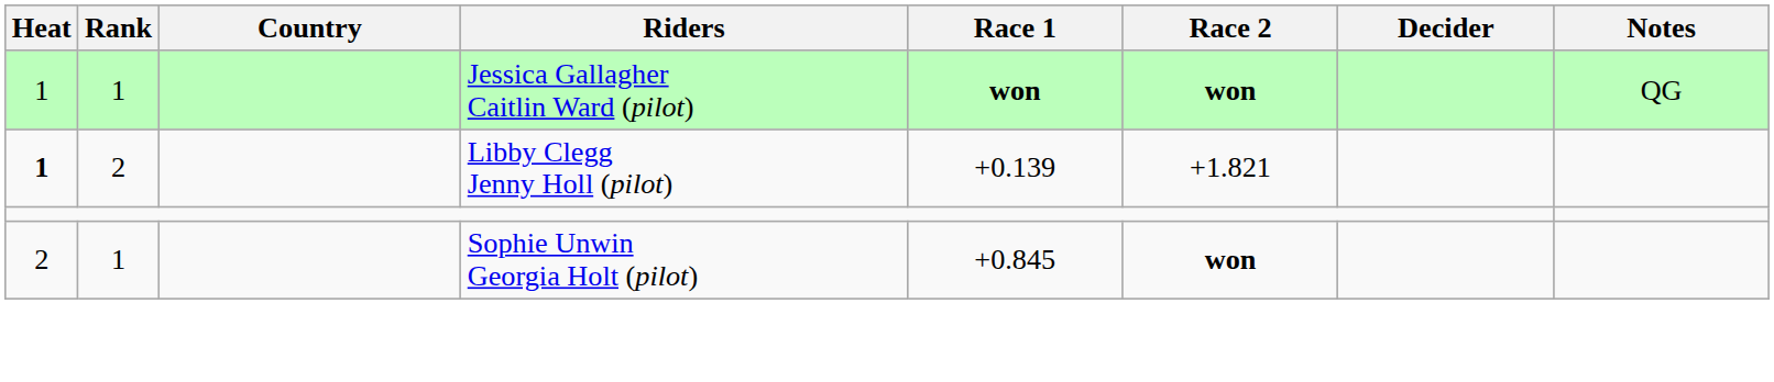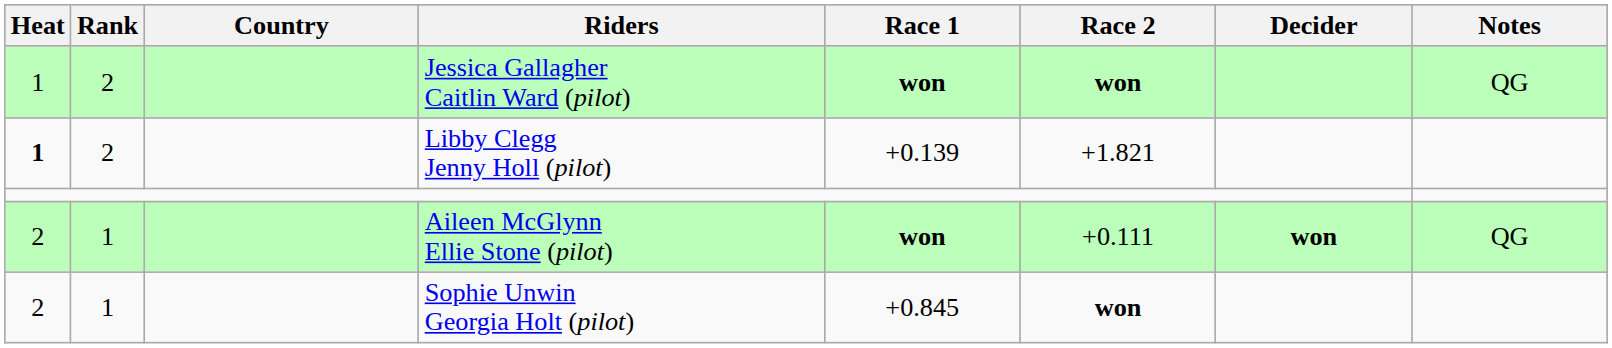 <table class="wikitable sortable" style="text-align:center;">
 <tr>
 <th>Heat</th>
 <th>Rank</th>
 <th style="width:10em;">Country</th>
 <th style="width:15em;">Riders</th>
 <th style="width:7em;">Race 1</th>
 <th style="width:7em;">Race 2</th>
 <th style="width:7em;">Decider</th>
 <th style="width:7em;">Notes</th>
 </tr>
 <tr bgcolor=bbffbb>
 <td>1</td>
-<td>1</td>
+<td>2</td>
 <td align=left></td>
 <td align="left"><a href='#'>Jessica Gallagher</a><br><a href='#'>Caitlin Ward</a> (<em>pilot</em>)</td>
 <td><strong>won</strong></td>
 <td><strong>won</strong></td>
 <td></td>
 <td>QG</td>
 </tr>
 <tr>
 <td><strong>1</strong></td>
 <td>2</td>
 <td align="left"></td>
 <td align="left"><a href='#'>Libby Clegg</a><br><a href='#'>Jenny Holl</a> (<em>pilot</em>)</td>
 <td>+0.139</td>
 <td>+1.821</td>
 <td></td>
 <td></td>
 </tr>
 <tr>
 <td colspan=7></td>
 </tr>
+<tr bgcolor=bbffbb>
+<td>2</td>
+<td>1</td>
+<td align="left"></td>
+<td align="left"><a href='#'>Aileen McGlynn</a><br><a href='#'>Ellie Stone</a> (<em>pilot</em>)</td>
+<td><strong>won</strong></td>
+<td>+0.111</td>
+<td><strong>won</strong></td>
+<td>QG</td>
+</tr>
 <tr>
 <td>2</td>
 <td>1</td>
 <td align="left"></td>
 <td align="left"><a href='#'>Sophie Unwin</a><br><a href='#'>Georgia Holt</a> (<em>pilot</em>)</td>
 <td>+0.845</td>
 <td><strong>won</strong></td>
 <td></td>
 <td></td>
 </tr>
 </table>
